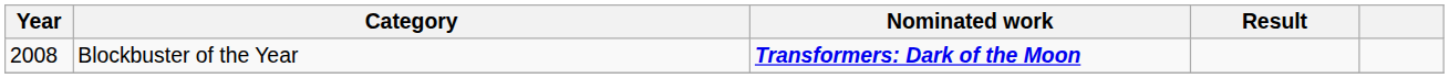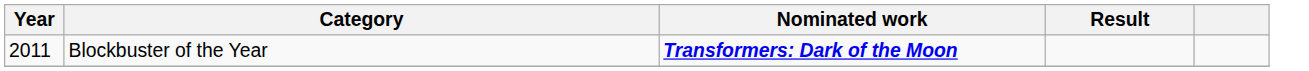 <table class=wikitable>
 <tr>
 <th width=4%>Year</th>
 <th width=40%>Category</th>
 <th width=26%>Nominated work</th>
 <th width=10%>Result</th>
 <th width=5%></th>
 </tr>
 <tr>
-<td>2008</td>
+<td>2011</td>
 <td>Blockbuster of the Year</td>
 <td><strong><em><a href='#'>Transformers: Dark of the Moon</a></em></strong></td>
 <td></td>
 <td></td>
 </tr>
 <tr>
 </tr>
 </table>
